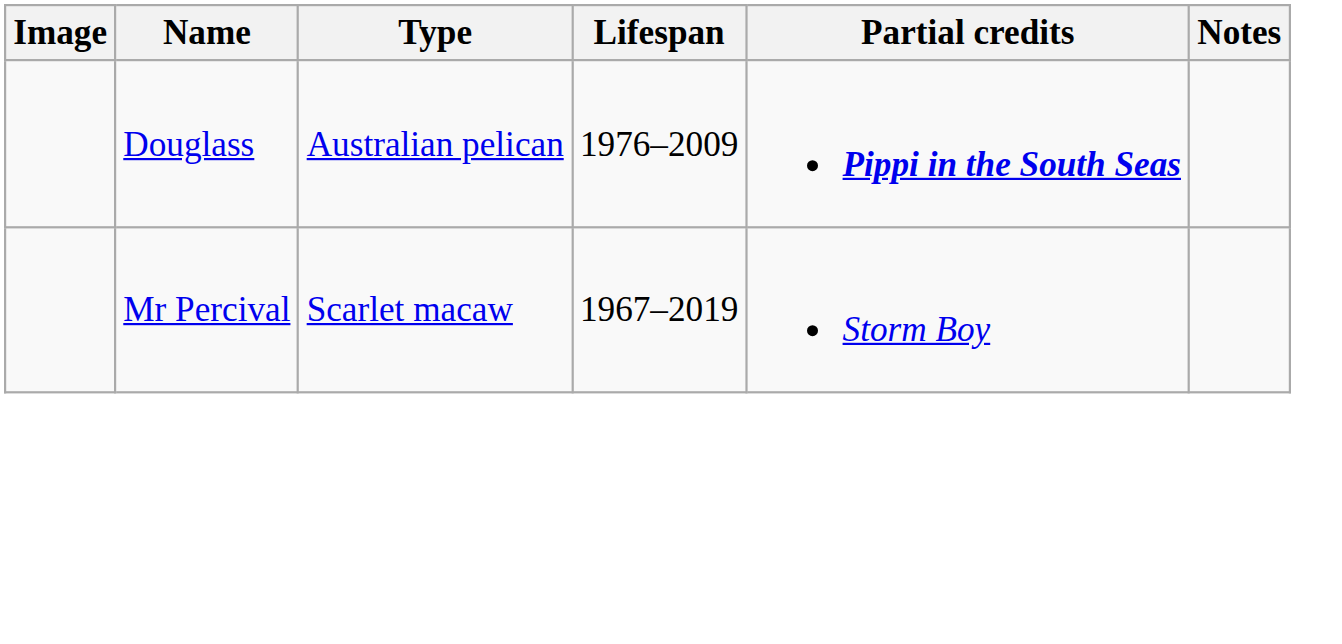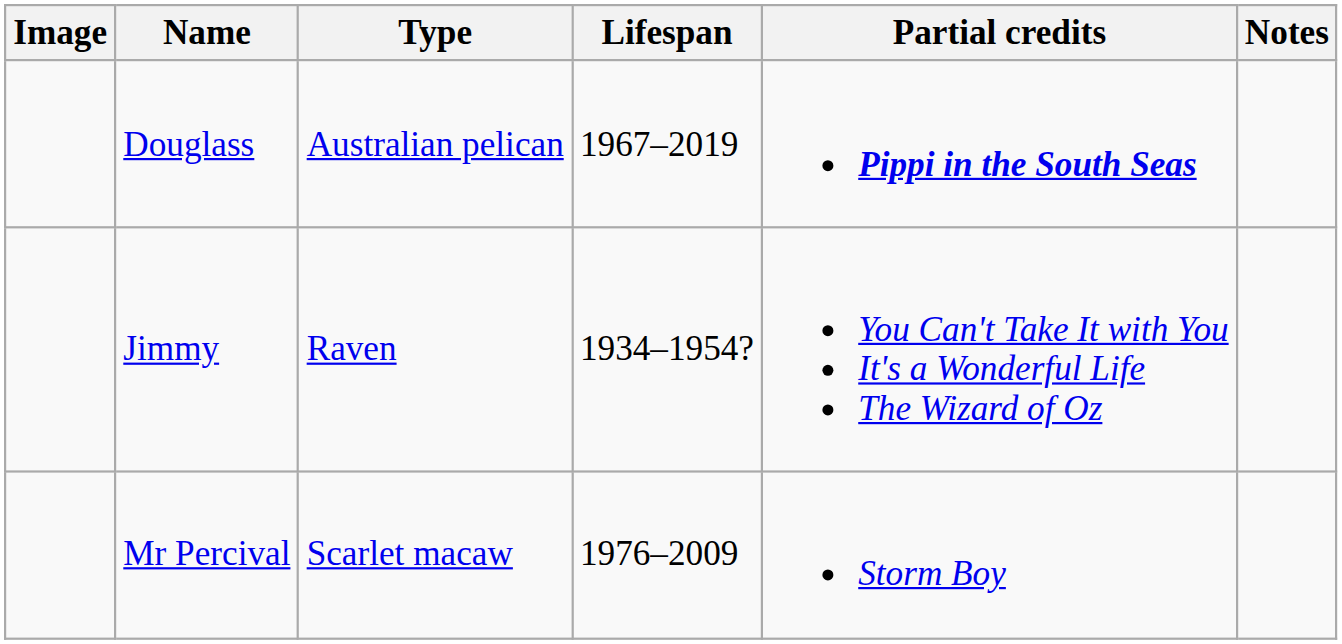 <table class="wikitable sortable">
 <tr>
 <th scope="col" class="unsortable">Image</th>
 <th>Name</th>
 <th>Type</th>
 <th>Lifespan</th>
 <th class=unsortable>Partial credits</th>
 <th class=unsortable>Notes</th>
 </tr>
 <tr>
 <td></td>
 <td><a href='#'>Douglass</a></td>
 <td><a href='#'>Australian pelican</a></td>
-<td>1976–2009</td>
+<td>1967–2019</td>
 <td><strong><br><ul><li><em><a href='#'>Pippi in the South Seas</a></em></li></ul></strong></td>
+<td></td>
+</tr>
+<tr>
+<td></td>
+<td><a href='#'>Jimmy</a></td>
+<td><a href='#'>Raven</a></td>
+<td>1934–1954?</td>
+<td><br><ul><li><em><a href='#'>You Can't Take It with You</a></em></li><li><em><a href='#'>It's a Wonderful Life</a></em></li><li><em><a href='#'>The Wizard of Oz</a></em></li></ul></td>
 <td></td>
 </tr>
 <tr>
 <td></td>
 <td><a href='#'>Mr Percival</a></td>
 <td><a href='#'>Scarlet macaw</a></td>
-<td>1967–2019</td>
+<td>1976–2009</td>
 <td><br><ul><li><em><a href='#'>Storm Boy</a></em></li></ul></td>
 <td></td>
 </tr>
 </table>
